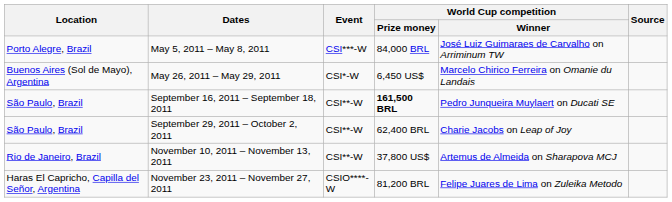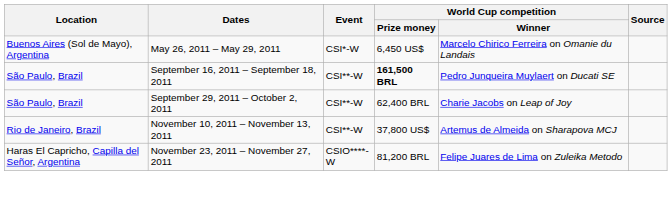 <table class="wikitable">
 <tr>
 <th rowspan=2 width=225>Location</th>
 <th rowspan=2 width=275>Dates</th>
 <th rowspan=2 width=75>Event</th>
 <th colspan=2>World Cup competition</th>
 <th rowspan=2>Source</th>
 </tr>
 <tr>
 <th width=95>Prize money</th>
 <th width=300>Winner</th>
-</tr>
-<tr>
-<td> <a href='#'>Porto Alegre</a>, <a href='#'>Brazil</a></td>
-<td>May 5, 2011 – May 8, 2011</td>
-<td><a href='#'>CSI</a>***-W</td>
-<td>84,000 <a href='#'>BRL</a></td>
-<td> <a href='#'>José Luiz Guimaraes de Carvalho</a> on <em>Arriminum TW</em></td>
-<td></td>
 </tr>
 <tr>
 <td> <a href='#'>Buenos Aires</a> (Sol de Mayo), <a href='#'>Argentina</a></td>
 <td>May 26, 2011 – May 29, 2011</td>
 <td>CSI*-W</td>
 <td>6,450 US$</td>
 <td> <a href='#'>Marcelo Chirico Ferreira</a> on <em>Omanie du Landais</em></td>
 <td></td>
 </tr>
 <tr>
 <td> <a href='#'>São Paulo</a>, <a href='#'>Brazil</a></td>
 <td>September 16, 2011 – September 18, 2011</td>
 <td>CSI**-W</td>
 <td><strong>161,500 BRL</strong></td>
 <td> <a href='#'>Pedro Junqueira Muylaert</a> on <em>Ducati SE</em></td>
 <td></td>
 </tr>
 <tr>
 <td> <a href='#'>São Paulo</a>, <a href='#'>Brazil</a></td>
 <td>September 29, 2011 – October 2, 2011</td>
 <td>CSI**-W</td>
 <td>62,400 BRL</td>
 <td> <a href='#'>Charie Jacobs</a> on <em>Leap of Joy</em></td>
 <td></td>
 </tr>
 <tr>
 <td> <a href='#'>Rio de Janeiro</a>, <a href='#'>Brazil</a></td>
 <td>November 10, 2011 – November 13, 2011</td>
 <td>CSI**-W</td>
 <td>37,800 US$</td>
 <td> <a href='#'>Artemus de Almeida</a> on <em>Sharapova MCJ</em></td>
 <td></td>
 </tr>
 <tr>
 <td> Haras El Capricho, <a href='#'>Capilla del Señor</a>, <a href='#'>Argentina</a></td>
 <td>November 23, 2011 – November 27, 2011</td>
 <td>CSIO****-W</td>
 <td>81,200 BRL</td>
 <td> <a href='#'>Felipe Juares de Lima</a> on <em>Zuleika Metodo</em></td>
 <td></td>
 </tr>
 </table>
